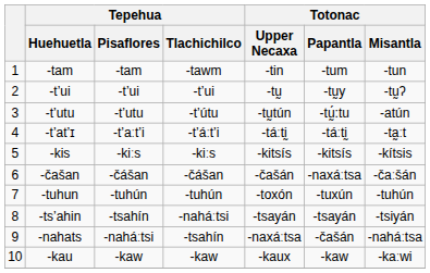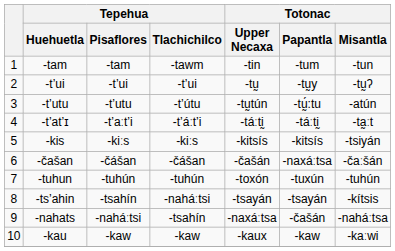 <table class=wikitable style=text-align:center;>
 <tr>
 <th rowspan=2></th>
 <th colspan=3>Tepehua</th>
 <th colspan=3>Totonac</th>
 </tr>
 <tr>
 <th>Huehuetla</th>
 <th>Pisaflores</th>
 <th>Tlachichilco</th>
 <th>Upper<br> Necaxa</th>
 <th>Papantla</th>
 <th>Misantla</th>
 </tr>
 <tr>
 <td>1</td>
 <td>-tam</td>
 <td>-tam</td>
 <td>-tawm</td>
 <td>-tin</td>
 <td>-tum</td>
 <td>-tun</td>
 </tr>
 <tr>
 <td>2</td>
 <td>-t’ui</td>
 <td>-t’ui</td>
 <td>-t’ui</td>
 <td>-tṵ</td>
 <td>-tṵy</td>
 <td>-tṵʔ</td>
 </tr>
 <tr>
 <td>3</td>
 <td>-t’utu</td>
 <td>-t’utu</td>
 <td>-t’útu</td>
 <td>-tṵtún</td>
 <td>-tṵ́:tu</td>
 <td>-atún</td>
 </tr>
 <tr>
 <td>4</td>
 <td>-t’at’ɪ</td>
 <td>-t’aːt’i</td>
 <td>-t’áːt’i</td>
 <td>-táːtḭ</td>
 <td>-táːtḭ</td>
 <td>-ta̰ːt</td>
 </tr>
 <tr>
 <td>5</td>
 <td>-kis</td>
 <td>-kiːs</td>
 <td>-kiːs</td>
 <td>-kitsís</td>
 <td>-kitsís</td>
-<td>-kítsis</td>
+<td>-tsiyán</td>
 </tr>
 <tr>
 <td>6</td>
 <td>-čašan</td>
 <td>-čášan</td>
 <td>-čášan</td>
 <td>-čašán</td>
 <td>-naxáːtsa</td>
 <td>-čaːšán</td>
 </tr>
 <tr>
 <td>7</td>
 <td>-tuhun</td>
 <td>-tuhún</td>
 <td>-tuhún</td>
 <td>-toxón</td>
 <td>-tuxún</td>
 <td>-tuhún</td>
 </tr>
 <tr>
 <td>8</td>
 <td>-ts’ahin</td>
 <td>-tsahín</td>
 <td>-naháːtsi</td>
 <td>-tsayán</td>
 <td>-tsayán</td>
-<td>-tsiyán</td>
+<td>-kítsis</td>
 </tr>
 <tr>
 <td>9</td>
 <td>-nahats</td>
 <td>-naháːtsi</td>
 <td>-tsahín</td>
 <td>-naxáːtsa</td>
 <td>-čašán</td>
 <td>-naháːtsa</td>
 </tr>
 <tr>
 <td>10</td>
 <td>-kau</td>
 <td>-kaw</td>
 <td>-kaw</td>
 <td>-kaux</td>
 <td>-kaw</td>
 <td>-kaːwi</td>
 </tr>
 <tr>
 </tr>
 </table>
